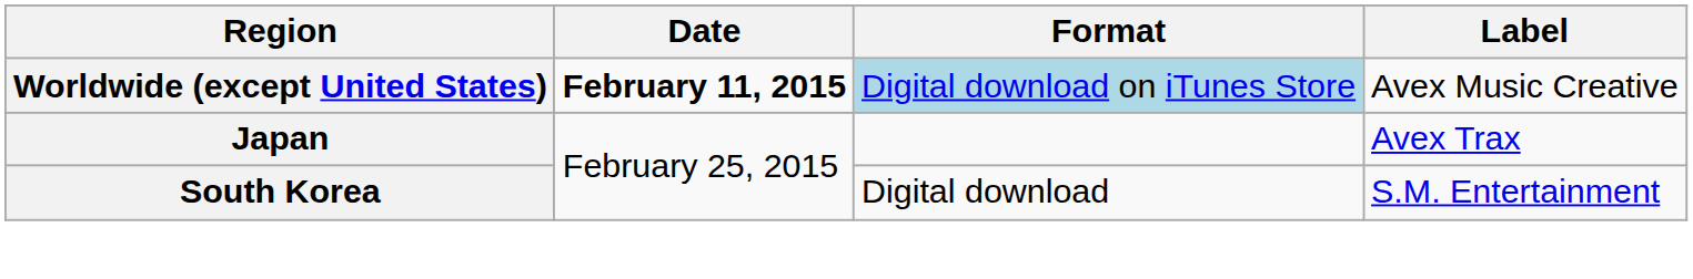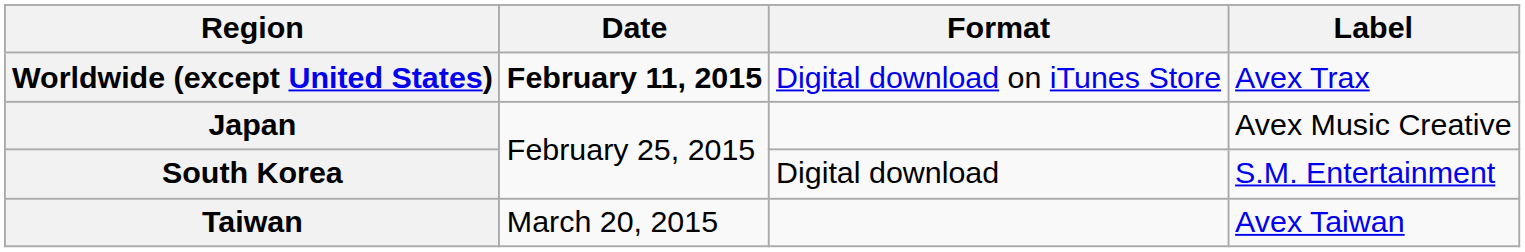 <table class="wikitable plainrowheaders">
 <tr>
 <th scope="col">Region</th>
 <th scope="col">Date</th>
 <th scope="col">Format</th>
 <th scope="col">Label</th>
 </tr>
 <tr>
 <th scope="row">Worldwide (except <a href='#'>United States</a>)</th>
 <td><strong>February 11, 2015</strong></td>
-<td style="background: lightblue;"><a href='#'>Digital download</a> on <a href='#'>iTunes Store</a></td>
-<td>Avex Music Creative</td>
+<td><a href='#'>Digital download</a> on <a href='#'>iTunes Store</a></td>
+<td><a href='#'>Avex Trax</a></td>
 </tr>
 <tr>
 <th scope="row">Japan</th>
 <td rowspan="2">February 25, 2015</td>
 <td></td>
-<td><a href='#'>Avex Trax</a></td>
+<td>Avex Music Creative</td>
 </tr>
 <tr>
 <th scope="row">South Korea</th>
 <td>Digital download</td>
 <td><a href='#'>S.M. Entertainment</a></td>
 </tr>
+<tr>
+<th scope="row">Taiwan</th>
+<td>March 20, 2015</td>
+<td></td>
+<td><a href='#'>Avex Taiwan</a></td>
+</tr>
 </table>
